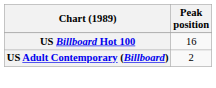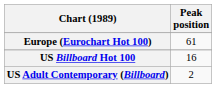 <table class="wikitable sortable plainrowheaders" style="text-align:center">
 <tr>
 <th>Chart (1989)</th>
 <th>Peak<br>position</th>
 </tr>
 <tr>
+</tr>
+<tr>
+<th scope="row">Europe (<a href='#'>Eurochart Hot 100</a>)</th>
+<td>61</td>
 </tr>
 <tr>
 </tr>
 <tr>
 </tr>
 <tr>
 <th scope="row">US <a href='#'><em>Billboard</em> Hot 100</a></th>
 <td>16</td>
 </tr>
 <tr>
 <th scope="row">US <a href='#'>Adult Contemporary</a> (<em><a href='#'>Billboard</a></em>)</th>
 <td>2</td>
 </tr>
 </table>
